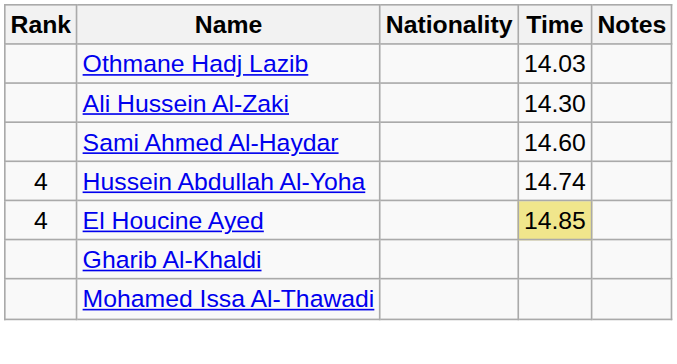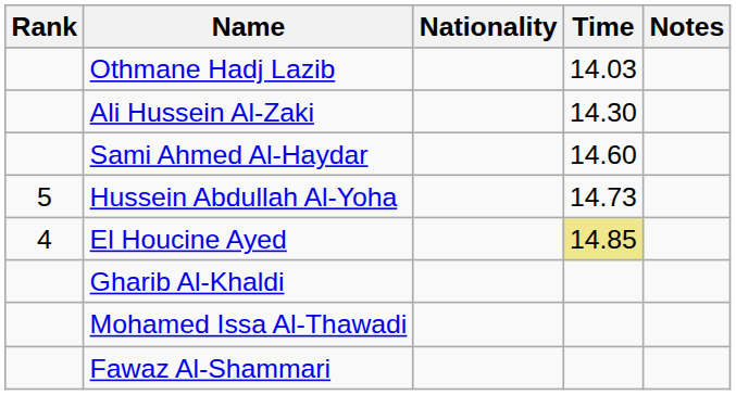 <table class="wikitable sortable" style="text-align:center;font-size:95%">
 <tr>
 <th>Rank</th>
 <th>Name</th>
 <th>Nationality</th>
 <th>Time</th>
 <th>Notes</th>
 </tr>
 <tr>
 <td></td>
 <td align=left><a href='#'>Othmane Hadj Lazib</a></td>
 <td align=left></td>
 <td>14.03</td>
 <td></td>
 </tr>
 <tr>
 <td></td>
 <td align=left><a href='#'>Ali Hussein Al-Zaki</a></td>
 <td align=left></td>
 <td>14.30</td>
 <td></td>
 </tr>
 <tr>
 <td></td>
 <td align=left><a href='#'>Sami Ahmed Al-Haydar</a></td>
 <td align=left></td>
 <td>14.60</td>
 <td></td>
 </tr>
 <tr>
-<td>4</td>
+<td>5</td>
 <td align=left><a href='#'>Hussein Abdullah Al-Yoha</a></td>
 <td align=left></td>
-<td>14.74</td>
+<td>14.73</td>
 <td></td>
 </tr>
 <tr>
 <td>4</td>
 <td align=left><a href='#'>El Houcine Ayed</a></td>
 <td align=left></td>
 <td style="background: khaki;">14.85</td>
 <td></td>
 </tr>
 <tr>
 <td></td>
 <td align=left><a href='#'>Gharib Al-Khaldi</a></td>
 <td align=left></td>
 <td></td>
 <td></td>
 </tr>
 <tr>
 <td></td>
 <td align=left><a href='#'>Mohamed Issa Al-Thawadi</a></td>
 <td align=left></td>
 <td></td>
 <td></td>
 </tr>
+<tr>
+<td></td>
+<td align=left><a href='#'>Fawaz Al-Shammari</a></td>
+<td align=left></td>
+<td></td>
+<td></td>
+</tr>
 </table>
